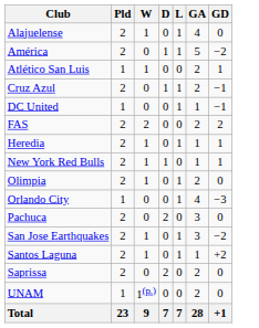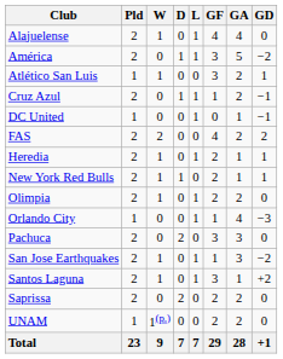 <table class="wikitable sortable" style="text-align:center;">
 <tr>
 <th>Club</th>
 <th>Pld</th>
 <th>W</th>
 <th>D</th>
 <th>L</th>
+<th>GF</th>
 <th>GA</th>
 <th>GD</th>
 </tr>
 <tr>
 <td style="text-align:left;"> <a href='#'>Alajuelense</a></td>
 <td>2</td>
 <td>1</td>
 <td>0</td>
 <td>1</td>
 <td>4</td>
+<td>4</td>
 <td>0</td>
 </tr>
 <tr>
 <td style="text-align:left;"> <a href='#'>América</a></td>
 <td>2</td>
 <td>0</td>
 <td>1</td>
 <td>1</td>
+<td>3</td>
 <td>5</td>
 <td>−2</td>
 </tr>
 <tr>
 <td style="text-align:left;"> <a href='#'>Atlético San Luis</a></td>
 <td>1</td>
 <td>1</td>
 <td>0</td>
 <td>0</td>
+<td>3</td>
 <td>2</td>
 <td>1</td>
 </tr>
 <tr>
 <td style="text-align:left;"> <a href='#'>Cruz Azul</a></td>
 <td>2</td>
 <td>0</td>
+<td>1</td>
 <td>1</td>
 <td>1</td>
 <td>2</td>
 <td>−1</td>
 </tr>
 <tr>
 <td style="text-align:left;"> <a href='#'>DC United</a></td>
 <td>1</td>
 <td>0</td>
 <td>0</td>
 <td>1</td>
+<td>0</td>
 <td>1</td>
 <td>−1</td>
 </tr>
 <tr>
 <td style="text-align:left;"> <a href='#'>FAS</a></td>
 <td>2</td>
 <td>2</td>
 <td>0</td>
 <td>0</td>
+<td>4</td>
 <td>2</td>
 <td>2</td>
 </tr>
 <tr>
 <td style="text-align:left;"> <a href='#'>Heredia</a></td>
 <td>2</td>
 <td>1</td>
 <td>0</td>
 <td>1</td>
+<td>2</td>
 <td>1</td>
 <td>1</td>
 </tr>
 <tr>
 <td style="text-align:left;"> <a href='#'>New York Red Bulls</a></td>
 <td>2</td>
 <td>1</td>
 <td>1</td>
 <td>0</td>
+<td>2</td>
 <td>1</td>
 <td>1</td>
 </tr>
 <tr>
 <td style="text-align:left;"> <a href='#'>Olimpia</a></td>
 <td>2</td>
 <td>1</td>
 <td>0</td>
 <td>1</td>
 <td>2</td>
+<td>2</td>
 <td>0</td>
 </tr>
 <tr>
 <td style="text-align:left;"> <a href='#'>Orlando City</a></td>
 <td>1</td>
 <td>0</td>
 <td>0</td>
+<td>1</td>
 <td>1</td>
 <td>4</td>
 <td>−3</td>
 </tr>
 <tr>
 <td style="text-align:left;"> <a href='#'>Pachuca</a></td>
 <td>2</td>
 <td>0</td>
 <td>2</td>
 <td>0</td>
 <td>3</td>
+<td>3</td>
 <td>0</td>
 </tr>
 <tr>
 <td style="text-align:left;"> <a href='#'>San Jose Earthquakes</a></td>
 <td>2</td>
 <td>1</td>
 <td>0</td>
+<td>1</td>
 <td>1</td>
 <td>3</td>
 <td>−2</td>
 </tr>
 <tr>
 <td style="text-align:left;"> <a href='#'>Santos Laguna</a></td>
 <td>2</td>
 <td>1</td>
 <td>0</td>
 <td>1</td>
+<td>3</td>
 <td>1</td>
 <td>+2</td>
 </tr>
 <tr>
 <td style="text-align:left;"> <a href='#'>Saprissa</a></td>
 <td>2</td>
 <td>0</td>
 <td>2</td>
 <td>0</td>
 <td>2</td>
+<td>2</td>
 <td>0</td>
 </tr>
 <tr>
 <td style="text-align:left;"> <a href='#'>UNAM</a></td>
 <td>1</td>
 <td>1<sup><a href='#'>(p.)</a></sup></td>
 <td>0</td>
 <td>0</td>
 <td>2</td>
+<td>2</td>
 <td>0</td>
 </tr>
 <tr>
 <th style="text-align:left;"><strong>Total</strong></th>
 <th><strong>23</strong></th>
 <th><strong>9</strong></th>
 <th>7</th>
 <th>7</th>
+<th><strong>29</strong></th>
 <th><strong>28</strong></th>
 <th><strong>+1</strong></th>
 </tr>
 </table>
